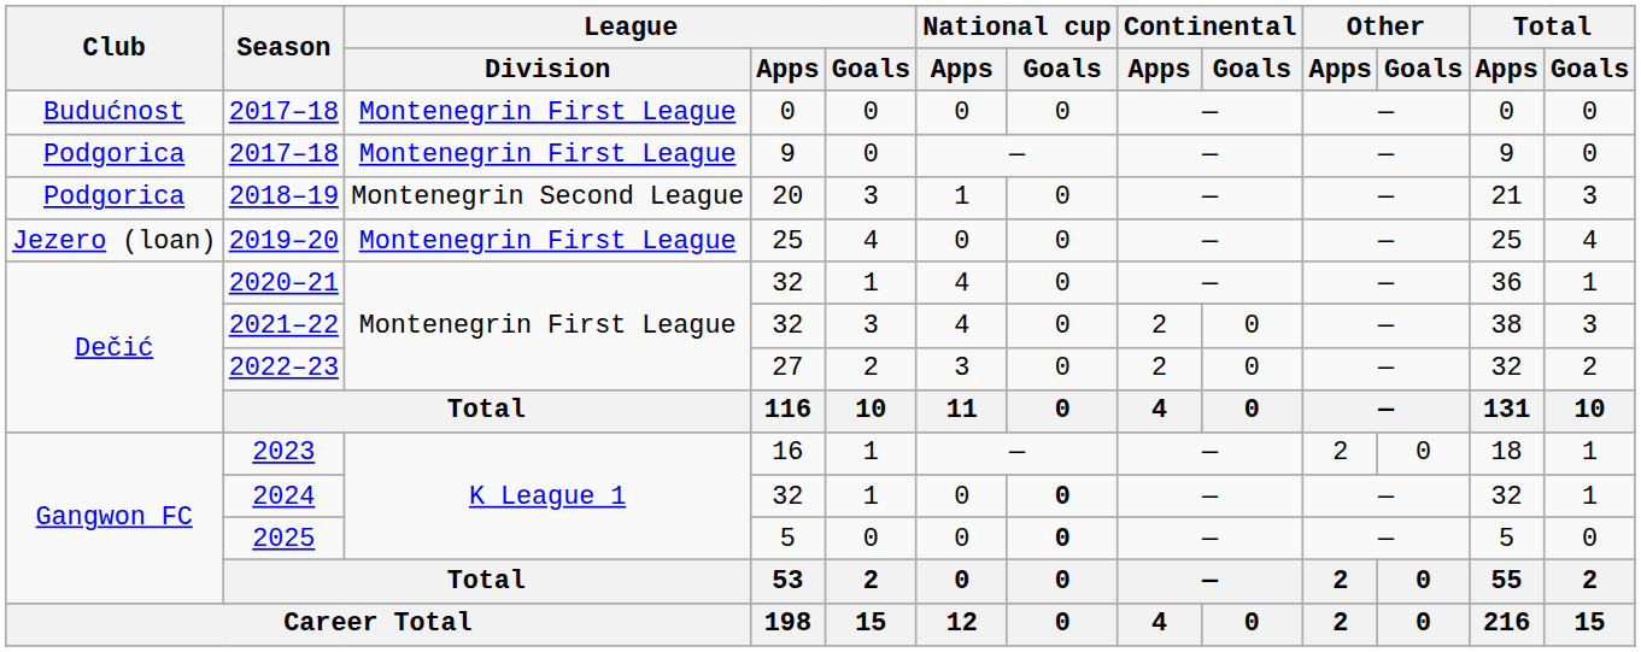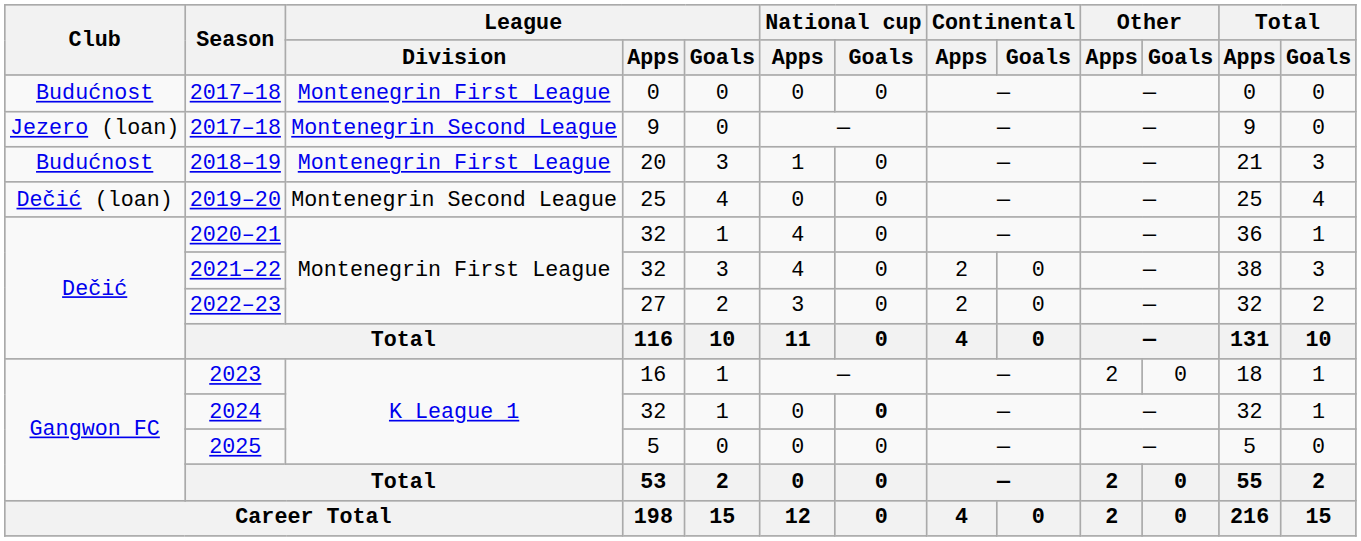 <table class="wikitable" style="text-align: center;">
 <tr>
 <th rowspan="2">Club</th>
 <th rowspan="2">Season</th>
 <th colspan="3">League</th>
 <th colspan="2">National cup</th>
 <th colspan="2">Continental</th>
 <th colspan="2">Other</th>
 <th colspan="2">Total</th>
 </tr>
 <tr>
 <th>Division</th>
 <th>Apps</th>
 <th>Goals</th>
 <th>Apps</th>
 <th>Goals</th>
 <th>Apps</th>
 <th>Goals</th>
 <th>Apps</th>
 <th>Goals</th>
 <th>Apps</th>
 <th>Goals</th>
 </tr>
 <tr>
 <td><a href='#'>Budućnost</a></td>
 <td><a href='#'>2017–18</a></td>
 <td><a href='#'>Montenegrin First League</a></td>
 <td>0</td>
 <td>0</td>
 <td>0</td>
 <td>0</td>
 <td colspan="2">—</td>
 <td colspan="2">—</td>
 <td>0</td>
 <td>0</td>
 </tr>
 <tr>
-<td><a href='#'>Podgorica</a></td>
+<td><a href='#'>Jezero</a> (loan)</td>
 <td><a href='#'>2017–18</a></td>
-<td><a href='#'>Montenegrin First League</a></td>
+<td><a href='#'>Montenegrin Second League</a></td>
 <td>9</td>
 <td>0</td>
 <td colspan="2">—</td>
 <td colspan="2">—</td>
 <td colspan="2">—</td>
 <td>9</td>
 <td>0</td>
 </tr>
 <tr>
-<td><a href='#'>Podgorica</a></td>
+<td><a href='#'>Budućnost</a></td>
 <td><a href='#'>2018–19</a></td>
-<td>Montenegrin Second League</td>
+<td><a href='#'>Montenegrin First League</a></td>
 <td>20</td>
 <td>3</td>
 <td>1</td>
 <td>0</td>
 <td colspan="2">—</td>
 <td colspan="2">—</td>
 <td>21</td>
 <td>3</td>
 </tr>
 <tr>
-<td><a href='#'>Jezero</a> (loan)</td>
+<td><a href='#'>Dečić</a> (loan)</td>
 <td><a href='#'>2019–20</a></td>
-<td><a href='#'>Montenegrin First League</a></td>
+<td>Montenegrin Second League</td>
 <td>25</td>
 <td>4</td>
 <td>0</td>
 <td>0</td>
 <td colspan="2">—</td>
 <td colspan="2">—</td>
 <td>25</td>
 <td>4</td>
 </tr>
 <tr>
 <td rowspan="4"><a href='#'>Dečić</a></td>
 <td><a href='#'>2020–21</a></td>
 <td rowspan="3">Montenegrin First League</td>
 <td>32</td>
 <td>1</td>
 <td>4</td>
 <td>0</td>
 <td colspan="2">—</td>
 <td colspan="2">—</td>
 <td>36</td>
 <td>1</td>
 </tr>
 <tr>
 <td><a href='#'>2021–22</a></td>
 <td>32</td>
 <td>3</td>
 <td>4</td>
 <td>0</td>
 <td>2</td>
 <td>0</td>
 <td colspan="2">—</td>
 <td>38</td>
 <td>3</td>
 </tr>
 <tr>
 <td><a href='#'>2022–23</a></td>
 <td>27</td>
 <td>2</td>
 <td>3</td>
 <td>0</td>
 <td>2</td>
 <td>0</td>
 <td colspan="2">—</td>
 <td>32</td>
 <td>2</td>
 </tr>
 <tr>
 <th colspan="2">Total</th>
 <th>116</th>
 <th>10</th>
 <th>11</th>
 <th>0</th>
 <th>4</th>
 <th>0</th>
 <th colspan="2">—</th>
 <th>131</th>
 <th>10</th>
 </tr>
 <tr>
 <td rowspan="4"><a href='#'>Gangwon FC</a></td>
 <td><a href='#'>2023</a></td>
 <td rowspan="3"><a href='#'>K League 1</a></td>
 <td>16</td>
 <td>1</td>
 <td colspan="2">—</td>
 <td colspan="2">—</td>
 <td>2</td>
 <td>0</td>
 <td>18</td>
 <td>1</td>
 </tr>
 <tr>
 <td><a href='#'>2024</a></td>
 <td>32</td>
 <td>1</td>
 <td>0</td>
 <td><strong>0</strong></td>
 <td colspan="2">—</td>
 <td colspan="2">—</td>
 <td>32</td>
 <td>1</td>
 </tr>
 <tr>
 <td><a href='#'>2025</a></td>
 <td>5</td>
 <td>0</td>
 <td>0</td>
-<td><strong>0</strong></td>
+<td>0</td>
 <td colspan="2">—</td>
 <td colspan="2">—</td>
 <td>5</td>
 <td>0</td>
 </tr>
 <tr>
 <th colspan="2">Total</th>
 <th>53</th>
 <th>2</th>
 <th>0</th>
 <th>0</th>
 <th colspan="2">—</th>
 <th>2</th>
 <th>0</th>
 <th>55</th>
 <th>2</th>
 </tr>
 <tr>
 <th colspan="3">Career Total</th>
 <th>198</th>
 <th>15</th>
 <th>12</th>
 <th>0</th>
 <th>4</th>
 <th>0</th>
 <th>2</th>
 <th>0</th>
 <th>216</th>
 <th>15</th>
 </tr>
 </table>
